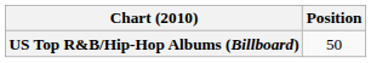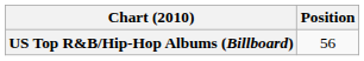 <table class="wikitable plainrowheaders" style="text-align:center">
 <tr>
 <th scope="col">Chart (2010)</th>
 <th scope="col">Position</th>
 </tr>
 <tr>
 <th scope="row">US Top R&B/Hip-Hop Albums (<em>Billboard</em>)</th>
-<td>50</td>
+<td>56</td>
 </tr>
 </table>
